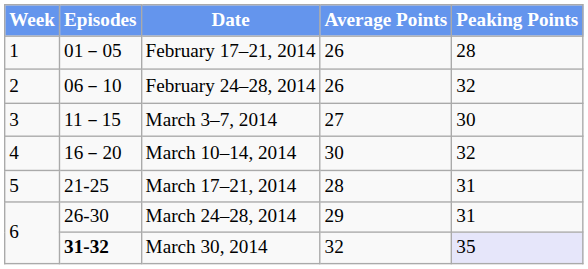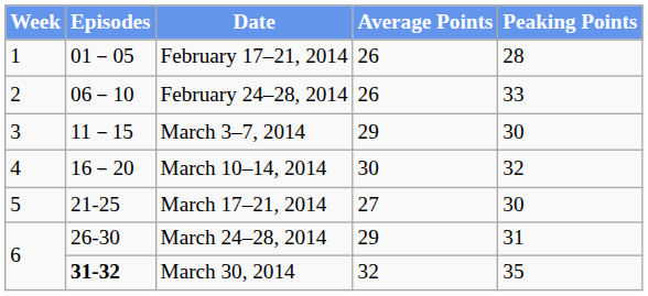 <table class="wikitable" style="font-size:14px;">
 <tr style="background:cornflowerblue; color:white" align="center">
 <td><strong>Week</strong></td>
 <td><strong>Episodes</strong></td>
 <td><strong>Date</strong></td>
 <td><strong>Average Points</strong></td>
 <td><strong>Peaking Points</strong></td>
 </tr>
 <tr>
 <td>1</td>
 <td>01－05</td>
 <td>February 17–21, 2014</td>
 <td>26</td>
 <td>28</td>
 </tr>
 <tr>
 <td>2</td>
 <td>06－10</td>
 <td>February 24–28, 2014</td>
 <td>26</td>
-<td>32</td>
+<td>33</td>
 </tr>
 <tr>
 <td>3</td>
 <td>11－15</td>
 <td>March 3–7, 2014</td>
-<td>27</td>
+<td>29</td>
 <td>30</td>
 </tr>
 <tr>
 <td>4</td>
 <td>16－20</td>
 <td>March 10–14, 2014</td>
 <td>30</td>
 <td>32</td>
 </tr>
 <tr>
 <td>5</td>
 <td>21-25</td>
 <td>March 17–21, 2014</td>
-<td>28</td>
-<td>31</td>
+<td>27</td>
+<td>30</td>
 </tr>
 <tr>
 <td rowspan=2>6</td>
 <td>26-30</td>
 <td>March 24–28, 2014</td>
 <td>29</td>
 <td>31</td>
 </tr>
 <tr>
 <td><strong>31-32</strong></td>
 <td>March 30, 2014</td>
 <td>32</td>
-<td style="background: lavender;">35</td>
+<td>35</td>
 </tr>
 </table>
